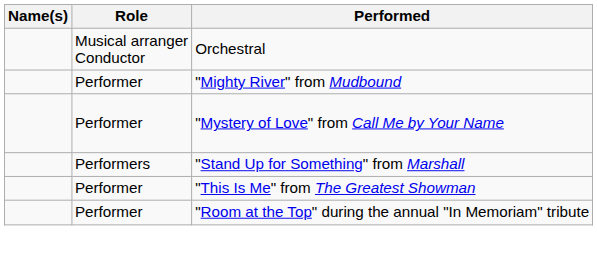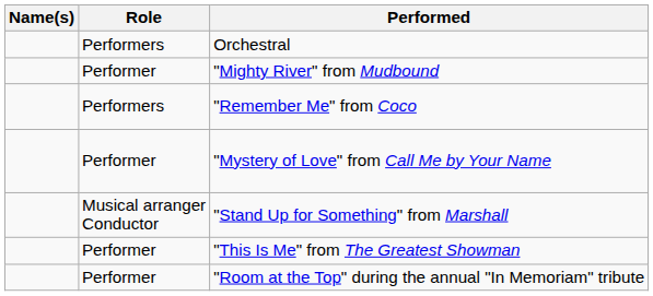 <table class="wikitable sortable">
 <tr>
 <th>Name(s)</th>
 <th>Role</th>
 <th>Performed</th>
 </tr>
 <tr>
 <td></td>
-<td>Musical arranger<br>Conductor</td>
+<td>Performers</td>
 <td>Orchestral</td>
 </tr>
 <tr>
 <td></td>
 <td>Performer</td>
 <td>"<a href='#'>Mighty River</a>" from <em><a href='#'>Mudbound</a></em></td>
 </tr>
 <tr>
+<td><br><br></td>
+<td>Performers</td>
+<td>"<a href='#'>Remember Me</a>" from <em><a href='#'>Coco</a></em></td>
+</tr>
+<tr>
 <td><br><br><br></td>
 <td>Performer</td>
 <td>"<a href='#'>Mystery of Love</a>" from <em><a href='#'>Call Me by Your Name</a></em></td>
 </tr>
 <tr>
 <td><br></td>
-<td>Performers</td>
+<td>Musical arranger<br>Conductor</td>
 <td>"<a href='#'>Stand Up for Something</a>" from <em><a href='#'>Marshall</a></em></td>
 </tr>
 <tr>
 <td></td>
 <td>Performer</td>
 <td>"<a href='#'>This Is Me</a>" from <em><a href='#'>The Greatest Showman</a></em></td>
 </tr>
 <tr>
 <td></td>
 <td>Performer</td>
 <td>"<a href='#'>Room at the Top</a>" during the annual "In Memoriam" tribute</td>
 </tr>
 </table>
